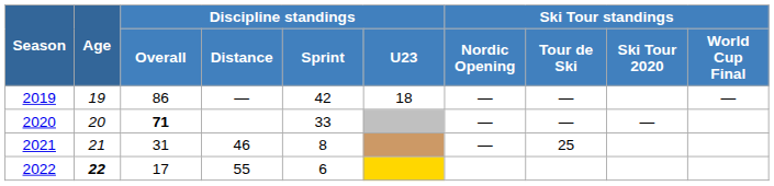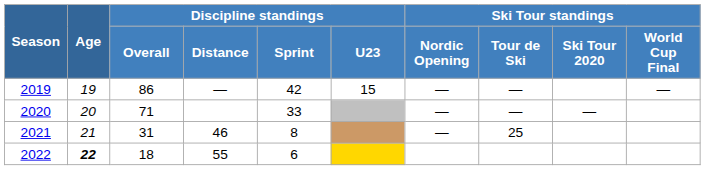 <table class="wikitable" style="font-size:95%; text-align:center; border:grey solid 1px; border-collapse:collapse; background:#ffffff;">
 <tr>
 <th style="background-color:#369; color:white; width:60px;" rowspan="2"> Season </th>
 <th style="background-color:#369; color:white; width:40px;" rowspan="2"> Age </th>
 <th style="background-color:#4180be; color:white;" colspan="4">Discipline standings</th>
 <th style="background-color:#4180be; color:white;" colspan="4">Ski Tour standings</th>
 </tr>
 <tr>
 <th style="background-color:#4180be; color:white; width:75px;">Overall</th>
 <th style="background-color:#4180be; color:white; width:75px;">Distance</th>
 <th style="background-color:#4180be; color:white; width:75px;">Sprint</th>
 <th style="background-color:#4180be; color:white; width:75px;">U23</th>
 <th style="background-color:#4180be; color:white; width:75px;">Nordic<br>Opening</th>
 <th style="background-color:#4180be; color:white; width:75px;">Tour de<br>Ski</th>
 <th style="background-color:#4180be; color:white; width:75px;">Ski Tour<br>2020</th>
 <th style="background-color:#4180be; color:white; width:75px;">World Cup<br>Final</th>
 </tr>
 <tr>
 <td><a href='#'>2019</a></td>
 <td><em>19</em></td>
 <td>86</td>
 <td>—</td>
 <td>42</td>
-<td>18</td>
+<td>15</td>
 <td>—</td>
 <td>—</td>
 <td></td>
 <td>—</td>
 </tr>
 <tr>
 <td><a href='#'>2020</a></td>
 <td><em>20</em></td>
-<td><strong>71</strong></td>
+<td>71</td>
 <td></td>
 <td>33</td>
 <td bgcolor="silver"></td>
 <td>—</td>
 <td>—</td>
 <td>—</td>
 <td></td>
 </tr>
 <tr>
 <td><a href='#'>2021</a></td>
 <td><em>21</em></td>
 <td>31</td>
 <td>46</td>
 <td>8</td>
 <td bgcolor="cc9966"></td>
 <td>—</td>
 <td>25</td>
 <td></td>
 <td></td>
 </tr>
 <tr>
 <td><a href='#'>2022</a></td>
 <td><strong><em>22</em></strong></td>
-<td>17</td>
+<td>18</td>
 <td>55</td>
 <td>6</td>
 <td bgcolor="gold"></td>
 <td></td>
 <td></td>
 <td></td>
 <td></td>
 </tr>
 </table>
